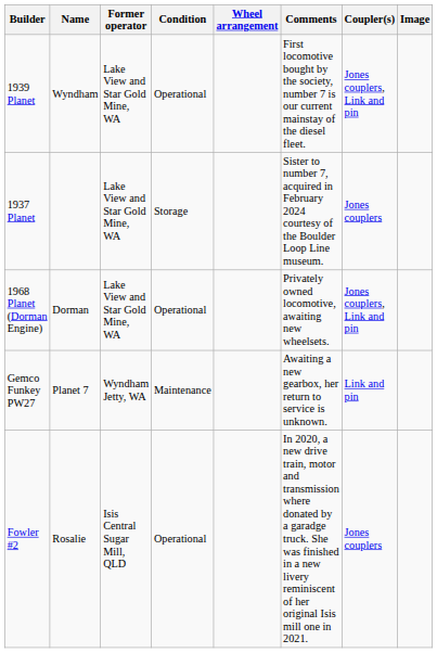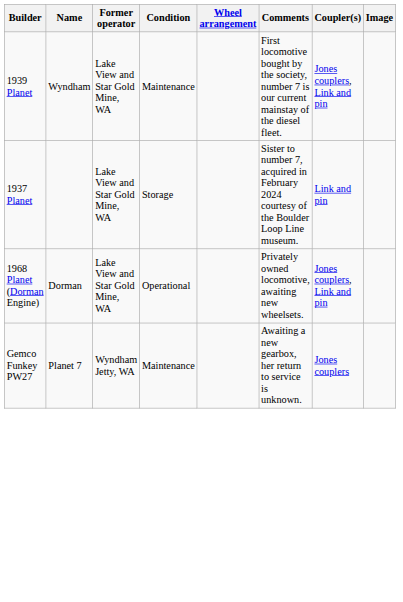 <table class="wikitable">
 <tr>
 <th>Builder</th>
 <th>Name</th>
 <th>Former operator</th>
 <th>Condition</th>
 <th><a href='#'>Wheel arrangement</a></th>
 <th>Comments</th>
 <th>Coupler(s)</th>
 <th>Image</th>
 </tr>
 <tr>
 <td>1939 <a href='#'>Planet</a></td>
 <td>Wyndham</td>
 <td>Lake View and Star Gold Mine, WA</td>
-<td>Operational</td>
+<td>Maintenance</td>
 <td></td>
 <td>First locomotive bought by the society, number 7 is our current mainstay of the diesel fleet.</td>
 <td><a href='#'>Jones couplers</a>, <a href='#'>Link and pin</a></td>
 <td></td>
 </tr>
 <tr>
 <td>1937 <a href='#'>Planet</a></td>
 <td></td>
 <td>Lake View and Star Gold Mine, WA</td>
 <td>Storage</td>
 <td></td>
 <td>Sister to number 7, acquired in February 2024 courtesy of the Boulder Loop Line museum.</td>
-<td><a href='#'>Jones couplers</a></td>
+<td><a href='#'>Link and pin</a></td>
 <td></td>
 </tr>
 <tr>
 <td>1968 <a href='#'>Planet</a> (<a href='#'>Dorman</a> Engine)</td>
 <td>Dorman</td>
 <td>Lake View and Star Gold Mine, WA</td>
 <td>Operational</td>
 <td></td>
 <td>Privately owned locomotive, awaiting new wheelsets.</td>
 <td><a href='#'>Jones couplers</a>, <a href='#'>Link and pin</a></td>
 <td></td>
 </tr>
 <tr>
 <td>Gemco Funkey PW27</td>
 <td>Planet 7</td>
 <td>Wyndham Jetty, WA</td>
 <td>Maintenance</td>
 <td></td>
 <td>Awaiting a new gearbox, her return to service is unknown.</td>
-<td><a href='#'>Link and pin</a></td>
-<td></td>
-</tr>
-<tr>
-<td><a href='#'>Fowler #2</a></td>
-<td>Rosalie</td>
-<td>Isis Central Sugar Mill, QLD</td>
-<td>Operational</td>
-<td></td>
-<td>In 2020, a new drive train, motor and transmission where donated by a garadge truck. She was finished in a new livery reminiscent of her original Isis mill one in 2021.</td>
 <td><a href='#'>Jones couplers</a></td>
 <td></td>
 </tr>
 </table>
